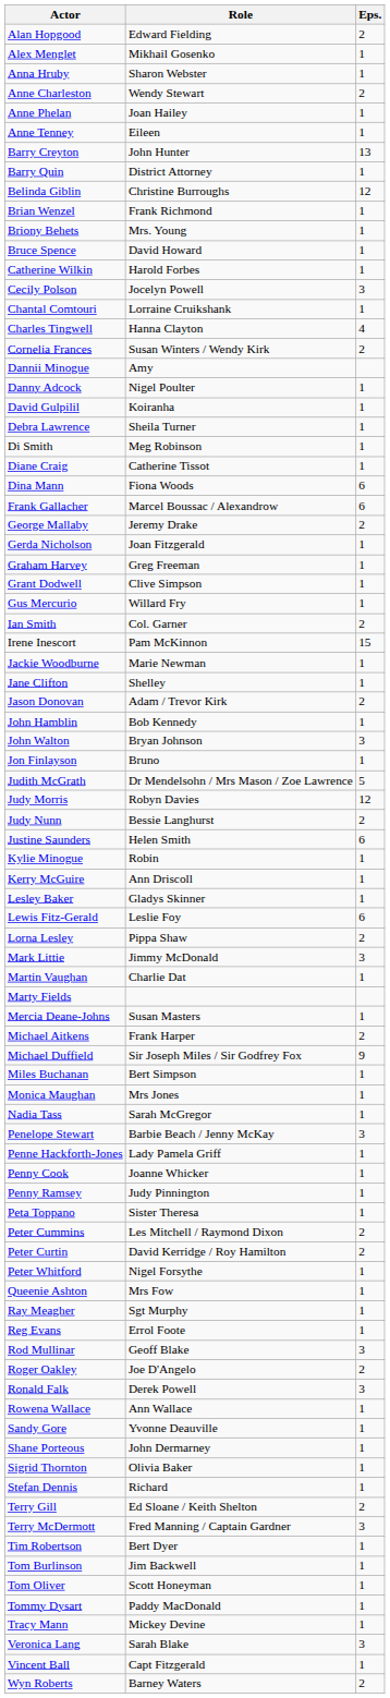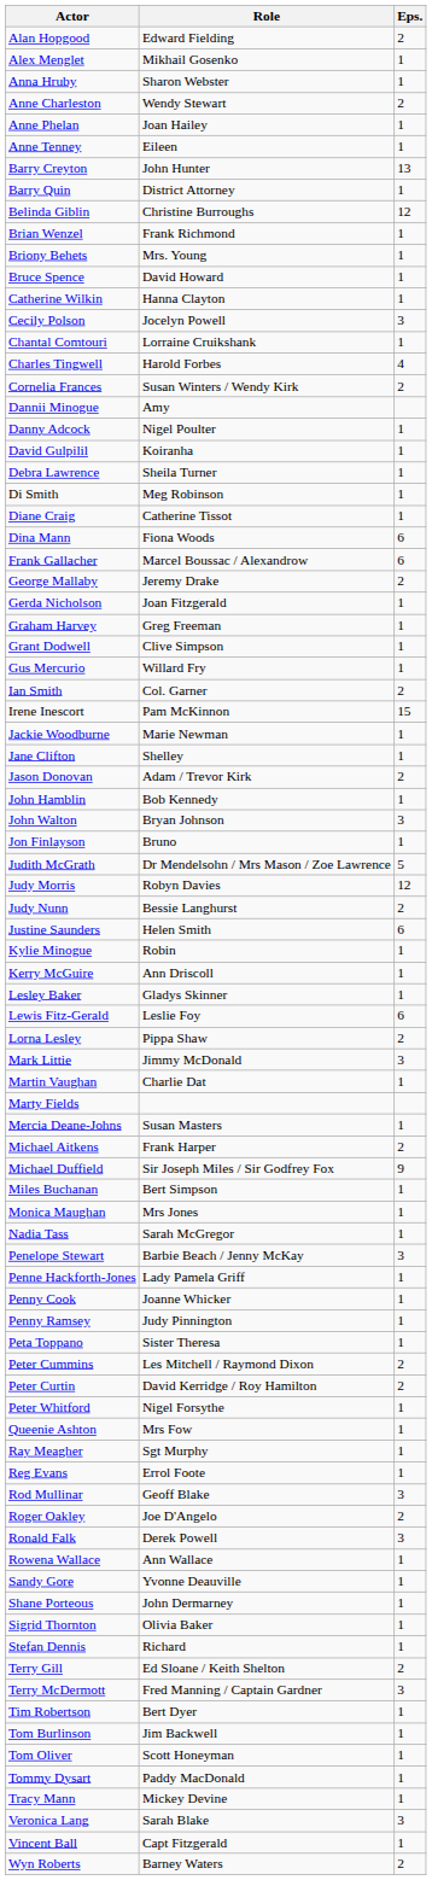 <table class="wikitable">
 <tr>
 <th>Actor</th>
 <th>Role</th>
 <th>Eps.</th>
 </tr>
 <tr>
 <td><a href='#'>Alan Hopgood</a></td>
 <td>Edward Fielding</td>
 <td>2</td>
 </tr>
 <tr>
 <td><a href='#'>Alex Menglet</a></td>
 <td>Mikhail Gosenko</td>
 <td>1</td>
 </tr>
 <tr>
 <td><a href='#'>Anna Hruby</a></td>
 <td>Sharon Webster</td>
 <td>1</td>
 </tr>
 <tr>
 <td><a href='#'>Anne Charleston</a></td>
 <td>Wendy Stewart</td>
 <td>2</td>
 </tr>
 <tr>
 <td><a href='#'>Anne Phelan</a></td>
 <td>Joan Hailey</td>
 <td>1</td>
 </tr>
 <tr>
 <td><a href='#'>Anne Tenney</a></td>
 <td>Eileen</td>
 <td>1</td>
 </tr>
 <tr>
 <td><a href='#'>Barry Creyton</a></td>
 <td>John Hunter</td>
 <td>13</td>
 </tr>
 <tr>
 <td><a href='#'>Barry Quin</a></td>
 <td>District Attorney</td>
 <td>1</td>
 </tr>
 <tr>
 <td><a href='#'>Belinda Giblin</a></td>
 <td>Christine Burroughs</td>
 <td>12</td>
 </tr>
 <tr>
 <td><a href='#'>Brian Wenzel</a></td>
 <td>Frank Richmond</td>
 <td>1</td>
 </tr>
 <tr>
 <td><a href='#'>Briony Behets</a></td>
 <td>Mrs. Young</td>
 <td>1</td>
 </tr>
 <tr>
 <td><a href='#'>Bruce Spence</a></td>
 <td>David Howard</td>
 <td>1</td>
 </tr>
 <tr>
 <td><a href='#'>Catherine Wilkin</a></td>
-<td>Harold Forbes</td>
+<td>Hanna Clayton</td>
 <td>1</td>
 </tr>
 <tr>
 <td><a href='#'>Cecily Polson</a></td>
 <td>Jocelyn Powell</td>
 <td>3</td>
 </tr>
 <tr>
 <td><a href='#'>Chantal Comtouri</a></td>
 <td>Lorraine Cruikshank</td>
 <td>1</td>
 </tr>
 <tr>
 <td><a href='#'>Charles Tingwell</a></td>
-<td>Hanna Clayton</td>
+<td>Harold Forbes</td>
 <td>4</td>
 </tr>
 <tr>
 <td><a href='#'>Cornelia Frances</a></td>
 <td>Susan Winters / Wendy Kirk</td>
 <td>2</td>
 </tr>
 <tr>
 <td><a href='#'>Dannii Minogue</a></td>
 <td>Amy</td>
 <td></td>
 </tr>
 <tr>
 <td><a href='#'>Danny Adcock</a></td>
 <td>Nigel Poulter</td>
 <td>1</td>
 </tr>
 <tr>
 <td><a href='#'>David Gulpilil</a></td>
 <td>Koiranha</td>
 <td>1</td>
 </tr>
 <tr>
 <td><a href='#'>Debra Lawrence</a></td>
 <td>Sheila Turner</td>
 <td>1</td>
 </tr>
 <tr>
 <td>Di Smith</td>
 <td>Meg Robinson</td>
 <td>1</td>
 </tr>
 <tr>
 <td><a href='#'>Diane Craig</a></td>
 <td>Catherine Tissot</td>
 <td>1</td>
 </tr>
 <tr>
 <td><a href='#'>Dina Mann</a></td>
 <td>Fiona Woods</td>
 <td>6</td>
 </tr>
 <tr>
 <td><a href='#'>Frank Gallacher</a></td>
 <td>Marcel Boussac / Alexandrow</td>
 <td>6</td>
 </tr>
 <tr>
 <td><a href='#'>George Mallaby</a></td>
 <td>Jeremy Drake</td>
 <td>2</td>
 </tr>
 <tr>
 <td><a href='#'>Gerda Nicholson</a></td>
 <td>Joan Fitzgerald</td>
 <td>1</td>
 </tr>
 <tr>
 <td><a href='#'>Graham Harvey</a></td>
 <td>Greg Freeman</td>
 <td>1</td>
 </tr>
 <tr>
 <td><a href='#'>Grant Dodwell</a></td>
 <td>Clive Simpson</td>
 <td>1</td>
 </tr>
 <tr>
 <td><a href='#'>Gus Mercurio</a></td>
 <td>Willard Fry</td>
 <td>1</td>
 </tr>
 <tr>
 <td><a href='#'>Ian Smith</a></td>
 <td>Col. Garner</td>
 <td>2</td>
 </tr>
 <tr>
 <td>Irene Inescort</td>
 <td>Pam McKinnon</td>
 <td>15</td>
 </tr>
 <tr>
 <td><a href='#'>Jackie Woodburne</a></td>
 <td>Marie Newman</td>
 <td>1</td>
 </tr>
 <tr>
 <td><a href='#'>Jane Clifton</a></td>
 <td>Shelley</td>
 <td>1</td>
 </tr>
 <tr>
 <td><a href='#'>Jason Donovan</a></td>
 <td>Adam / Trevor Kirk</td>
 <td>2</td>
 </tr>
 <tr>
 <td><a href='#'>John Hamblin</a></td>
 <td>Bob Kennedy</td>
 <td>1</td>
 </tr>
 <tr>
 <td><a href='#'>John Walton</a></td>
 <td>Bryan Johnson</td>
 <td>3</td>
 </tr>
 <tr>
 <td><a href='#'>Jon Finlayson</a></td>
 <td>Bruno</td>
 <td>1</td>
 </tr>
 <tr>
 <td><a href='#'>Judith McGrath</a></td>
 <td>Dr Mendelsohn / Mrs Mason / Zoe Lawrence</td>
 <td>5</td>
 </tr>
 <tr>
 <td><a href='#'>Judy Morris</a></td>
 <td>Robyn Davies</td>
 <td>12</td>
 </tr>
 <tr>
 <td><a href='#'>Judy Nunn</a></td>
 <td>Bessie Langhurst</td>
 <td>2</td>
 </tr>
 <tr>
 <td><a href='#'>Justine Saunders</a></td>
 <td>Helen Smith</td>
 <td>6</td>
 </tr>
 <tr>
 <td><a href='#'>Kylie Minogue</a></td>
 <td>Robin</td>
 <td>1</td>
 </tr>
 <tr>
 <td><a href='#'>Kerry McGuire</a></td>
 <td>Ann Driscoll</td>
 <td>1</td>
 </tr>
 <tr>
 <td><a href='#'>Lesley Baker</a></td>
 <td>Gladys Skinner</td>
 <td>1</td>
 </tr>
 <tr>
 <td><a href='#'>Lewis Fitz-Gerald</a></td>
 <td>Leslie Foy</td>
 <td>6</td>
 </tr>
 <tr>
 <td><a href='#'>Lorna Lesley</a></td>
 <td>Pippa Shaw</td>
 <td>2</td>
 </tr>
 <tr>
 <td><a href='#'>Mark Littie</a></td>
 <td>Jimmy McDonald</td>
 <td>3</td>
 </tr>
 <tr>
 <td><a href='#'>Martin Vaughan</a></td>
 <td>Charlie Dat</td>
 <td>1</td>
 </tr>
 <tr>
 <td><a href='#'>Marty Fields</a></td>
 <td></td>
 <td></td>
 </tr>
 <tr>
 <td><a href='#'>Mercia Deane-Johns</a></td>
 <td>Susan Masters</td>
 <td>1</td>
 </tr>
 <tr>
 <td><a href='#'>Michael Aitkens</a></td>
 <td>Frank Harper</td>
 <td>2</td>
 </tr>
 <tr>
 <td><a href='#'>Michael Duffield</a></td>
 <td>Sir Joseph Miles / Sir Godfrey Fox</td>
 <td>9</td>
 </tr>
 <tr>
 <td><a href='#'>Miles Buchanan</a></td>
 <td>Bert Simpson</td>
 <td>1</td>
 </tr>
 <tr>
 <td><a href='#'>Monica Maughan</a></td>
 <td>Mrs Jones</td>
 <td>1</td>
 </tr>
 <tr>
 <td><a href='#'>Nadia Tass</a></td>
 <td>Sarah McGregor</td>
 <td>1</td>
 </tr>
 <tr>
 <td><a href='#'>Penelope Stewart</a></td>
 <td>Barbie Beach / Jenny McKay</td>
 <td>3</td>
 </tr>
 <tr>
 <td><a href='#'>Penne Hackforth-Jones</a></td>
 <td>Lady Pamela Griff</td>
 <td>1</td>
 </tr>
 <tr>
 <td><a href='#'>Penny Cook</a></td>
 <td>Joanne Whicker</td>
 <td>1</td>
 </tr>
 <tr>
 <td><a href='#'>Penny Ramsey</a></td>
 <td>Judy Pinnington</td>
 <td>1</td>
 </tr>
 <tr>
 <td><a href='#'>Peta Toppano</a></td>
 <td>Sister Theresa</td>
 <td>1</td>
 </tr>
 <tr>
 <td><a href='#'>Peter Cummins</a></td>
 <td>Les Mitchell / Raymond Dixon</td>
 <td>2</td>
 </tr>
 <tr>
 <td><a href='#'>Peter Curtin</a></td>
 <td>David Kerridge / Roy Hamilton</td>
 <td>2</td>
 </tr>
 <tr>
 <td><a href='#'>Peter Whitford</a></td>
 <td>Nigel Forsythe</td>
 <td>1</td>
 </tr>
 <tr>
 <td><a href='#'>Queenie Ashton</a></td>
 <td>Mrs Fow</td>
 <td>1</td>
 </tr>
 <tr>
 <td><a href='#'>Ray Meagher</a></td>
 <td>Sgt Murphy</td>
 <td>1</td>
 </tr>
 <tr>
 <td><a href='#'>Reg Evans</a></td>
 <td>Errol Foote</td>
 <td>1</td>
 </tr>
 <tr>
 <td><a href='#'>Rod Mullinar</a></td>
 <td>Geoff Blake</td>
 <td>3</td>
 </tr>
 <tr>
 <td><a href='#'>Roger Oakley</a></td>
 <td>Joe D'Angelo</td>
 <td>2</td>
 </tr>
 <tr>
 <td><a href='#'>Ronald Falk</a></td>
 <td>Derek Powell</td>
 <td>3</td>
 </tr>
 <tr>
 <td><a href='#'>Rowena Wallace</a></td>
 <td>Ann Wallace</td>
 <td>1</td>
 </tr>
 <tr>
 <td><a href='#'>Sandy Gore</a></td>
 <td>Yvonne Deauville</td>
 <td>1</td>
 </tr>
 <tr>
 <td><a href='#'>Shane Porteous</a></td>
 <td>John Dermarney</td>
 <td>1</td>
 </tr>
 <tr>
 <td><a href='#'>Sigrid Thornton</a></td>
 <td>Olivia Baker</td>
 <td>1</td>
 </tr>
 <tr>
 <td><a href='#'>Stefan Dennis</a></td>
 <td>Richard</td>
 <td>1</td>
 </tr>
 <tr>
 <td><a href='#'>Terry Gill</a></td>
 <td>Ed Sloane / Keith Shelton</td>
 <td>2</td>
 </tr>
 <tr>
 <td><a href='#'>Terry McDermott</a></td>
 <td>Fred Manning / Captain Gardner</td>
 <td>3</td>
 </tr>
 <tr>
 <td><a href='#'>Tim Robertson</a></td>
 <td>Bert Dyer</td>
 <td>1</td>
 </tr>
 <tr>
 <td><a href='#'>Tom Burlinson</a></td>
 <td>Jim Backwell</td>
 <td>1</td>
 </tr>
 <tr>
 <td><a href='#'>Tom Oliver</a></td>
 <td>Scott Honeyman</td>
 <td>1</td>
 </tr>
 <tr>
 <td><a href='#'>Tommy Dysart</a></td>
 <td>Paddy MacDonald</td>
 <td>1</td>
 </tr>
 <tr>
 <td><a href='#'>Tracy Mann</a></td>
 <td>Mickey Devine</td>
 <td>1</td>
 </tr>
 <tr>
 <td><a href='#'>Veronica Lang</a></td>
 <td>Sarah Blake</td>
 <td>3</td>
 </tr>
 <tr>
 <td><a href='#'>Vincent Ball</a></td>
 <td>Capt Fitzgerald</td>
 <td>1</td>
 </tr>
 <tr>
 <td><a href='#'>Wyn Roberts</a></td>
 <td>Barney Waters</td>
 <td>2</td>
 </tr>
 </table>
